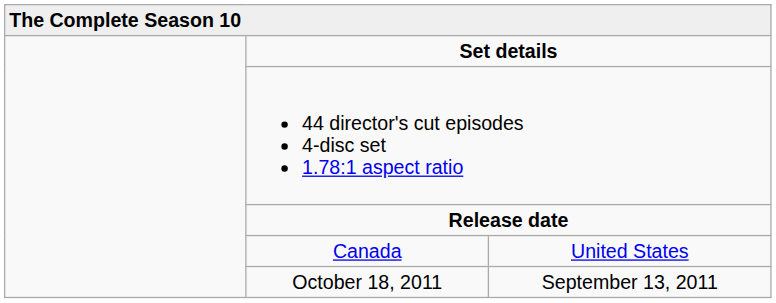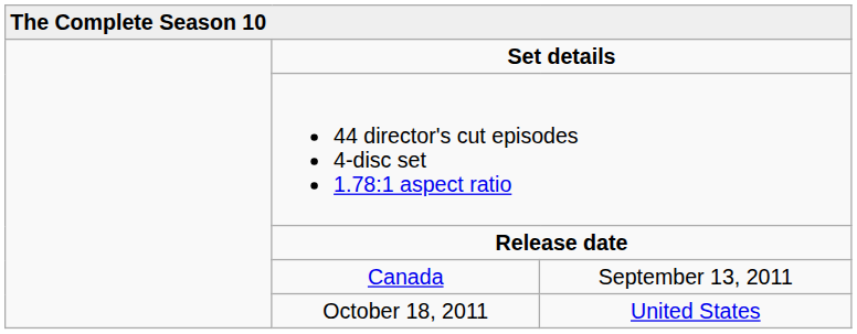 <table class="wikitable" style="font-size: 95%;">
 <tr style="background:#EFEFEF">
 <td colspan="5"><strong>The Complete Season 10</strong></td>
 </tr>
 <tr valign="top">
 <td rowspan="5" valign="center" align="center" width="180"></td>
 <td align="center" width="400" colspan="3"><strong>Set details</strong></td>
 </tr>
 <tr valign="top">
 <td colspan="3" align="left" width="400" height="100"><br><ul><li>44 director's cut episodes</li><li>4-disc set</li><li><a href='#'>1.78:1 aspect ratio</a></li></ul></td>
 </tr>
 <tr>
 <td colspan="3" align="center"><strong>Release date</strong></td>
 </tr>
 <tr>
 <td align="center"> <a href='#'>Canada</a></td>
-<td align="center"> <a href='#'>United States</a></td>
+<td align="center">September 13, 2011</td>
 </tr>
 <tr>
 <td align="center">October 18, 2011</td>
-<td align="center">September 13, 2011</td>
+<td align="center"> <a href='#'>United States</a></td>
 </tr>
 </table>
